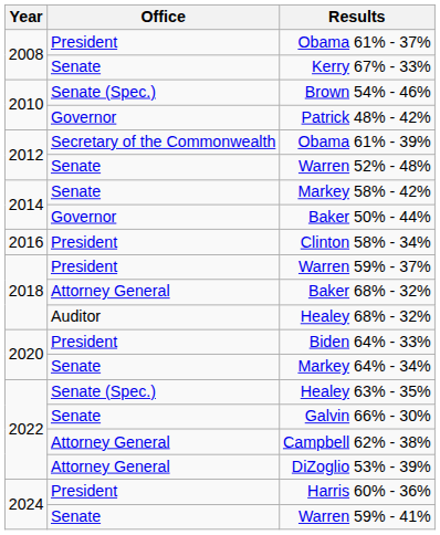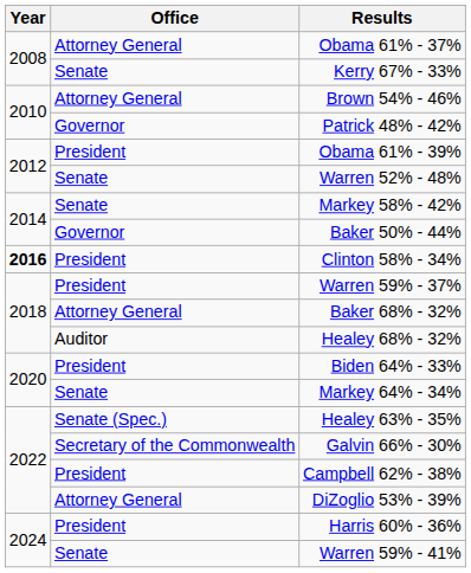 <table class=wikitable>
 <tr>
 <th>Year</th>
 <th>Office</th>
 <th>Results</th>
 </tr>
 <tr>
 <td rowspan=2>2008</td>
-<td><a href='#'>President</a></td>
+<td><a href='#'>Attorney General</a></td>
 <td align="right" ><a href='#'>Obama</a> 61% - 37%</td>
 </tr>
 <tr>
 <td><a href='#'>Senate</a></td>
 <td align="right" ><a href='#'>Kerry</a> 67% - 33%</td>
 </tr>
 <tr>
 <td rowspan=2>2010</td>
-<td><a href='#'>Senate (Spec.)</a></td>
+<td><a href='#'>Attorney General</a></td>
 <td align="right" ><a href='#'>Brown</a> 54% - 46%</td>
 </tr>
 <tr>
 <td><a href='#'>Governor</a></td>
 <td align="right" ><a href='#'>Patrick</a> 48% - 42%</td>
 </tr>
 <tr>
 <td rowspan=2>2012</td>
-<td><a href='#'>Secretary of the Commonwealth</a></td>
+<td><a href='#'>President</a></td>
 <td align="right" ><a href='#'>Obama</a> 61% - 39%</td>
 </tr>
 <tr>
 <td><a href='#'>Senate</a></td>
 <td align="right" ><a href='#'>Warren</a> 52% - 48%</td>
 </tr>
 <tr>
 <td rowspan=2>2014</td>
 <td><a href='#'>Senate</a></td>
 <td align="right" ><a href='#'>Markey</a> 58% - 42%</td>
 </tr>
 <tr>
 <td><a href='#'>Governor</a></td>
 <td align="right" ><a href='#'>Baker</a> 50% - 44%</td>
 </tr>
 <tr>
-<td>2016</td>
+<td><strong>2016</strong></td>
 <td><a href='#'>President</a></td>
 <td align="right" ><a href='#'>Clinton</a> 58% - 34%</td>
 </tr>
 <tr>
 <td rowspan=3>2018</td>
 <td><a href='#'>President</a></td>
 <td align="right" ><a href='#'>Warren</a> 59% - 37%</td>
 </tr>
 <tr>
 <td><a href='#'>Attorney General</a></td>
 <td align="right" ><a href='#'>Baker</a> 68% - 32%</td>
 </tr>
 <tr>
 <td>Auditor</td>
 <td align="right" ><a href='#'>Healey</a> 68% - 32%</td>
 </tr>
 <tr>
 <td rowspan=2>2020</td>
 <td><a href='#'>President</a></td>
 <td align="right" ><a href='#'>Biden</a> 64% - 33%</td>
 </tr>
 <tr>
 <td><a href='#'>Senate</a></td>
 <td align="right" ><a href='#'>Markey</a> 64% - 34%</td>
 </tr>
 <tr>
 <td rowspan=4>2022</td>
 <td><a href='#'>Senate (Spec.)</a></td>
 <td align="right" ><a href='#'>Healey</a> 63% - 35%</td>
 </tr>
 <tr>
-<td><a href='#'>Senate</a></td>
+<td><a href='#'>Secretary of the Commonwealth</a></td>
 <td align="right" ><a href='#'>Galvin</a> 66% - 30%</td>
 </tr>
 <tr>
-<td><a href='#'>Attorney General</a></td>
+<td><a href='#'>President</a></td>
 <td align="right" ><a href='#'>Campbell</a> 62% - 38%</td>
 </tr>
 <tr>
 <td><a href='#'>Attorney General</a></td>
 <td align="right" ><a href='#'>DiZoglio</a> 53% - 39%</td>
 </tr>
 <tr>
 <td rowspan=2>2024</td>
 <td><a href='#'>President</a></td>
 <td align="right" ><a href='#'>Harris</a> 60% - 36%</td>
 </tr>
 <tr>
 <td><a href='#'>Senate</a></td>
 <td align="right" ><a href='#'>Warren</a> 59% - 41%</td>
 </tr>
 </table>
